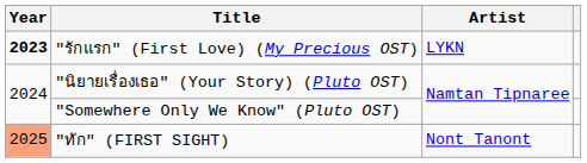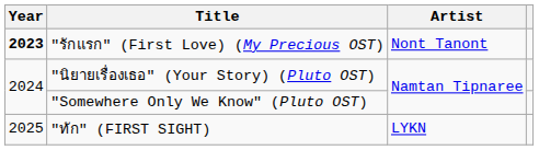 <table class="wikitable sortable">
 <tr>
 <th scope="col">Year</th>
 <th scope="col">Title</th>
 <th scope="col">Artist</th>
 <th scope="col" class="unsortable"></th>
 </tr>
 <tr>
 <td><strong>2023</strong></td>
 <td>"รักแรก" (First Love) (<em><a href='#'>My Precious</a> OST</em>)</td>
-<td><a href='#'>LYKN</a></td>
+<td><a href='#'>Nont Tanont</a></td>
 <td style="text-align: center;"></td>
 </tr>
 <tr>
 <td rowspan=2>2024</td>
 <td>"นิยายเรื่องเธอ" (Your Story) (<em><a href='#'>Pluto</a> OST</em>)</td>
 <td rowspan=2><a href='#'>Namtan Tipnaree</a></td>
 <td style="text-align: center;"></td>
 </tr>
 <tr>
 <td>"Somewhere Only We Know" (<em>Pluto OST</em>)</td>
 <td style="text-align: center;"></td>
 </tr>
 <tr>
-<td style="background: lightsalmon;">2025</td>
+<td>2025</td>
 <td>"ทัก" (FIRST SIGHT)</td>
-<td><a href='#'>Nont Tanont</a></td>
+<td><a href='#'>LYKN</a></td>
 <td style="text-align: center;"></td>
 </tr>
 </table>
